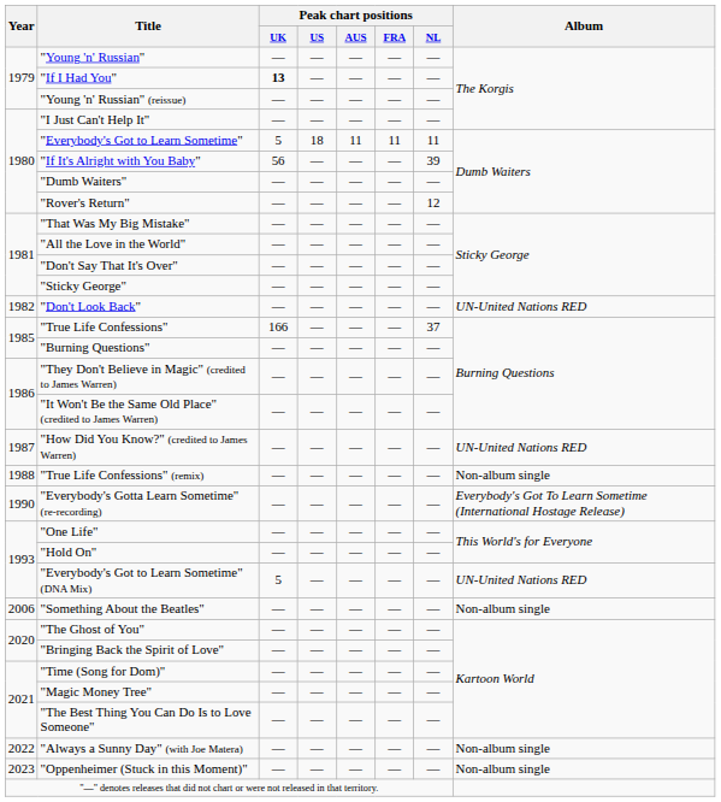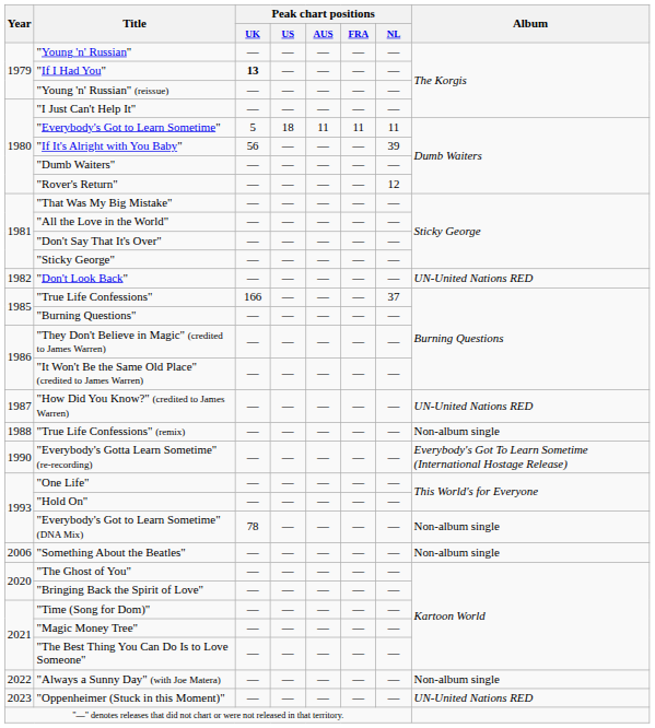 <table class="wikitable">
 <tr>
 <th scope="col" rowspan="2">Year</th>
 <th scope="col" rowspan="2">Title</th>
 <th scope="col" colspan="5">Peak chart positions</th>
 <th scope="col" rowspan="2">Album</th>
 </tr>
 <tr>
 <th style="width:40px;"><small><a href='#'>UK</a></small><br></th>
 <th style="width:40px;"><small><a href='#'>US</a></small><br></th>
 <th style="width:40px;"><small><a href='#'>AUS</a></small><br></th>
 <th style="width:40px;"><small><a href='#'>FRA</a></small><br></th>
 <th style="width:40px;"><small><a href='#'>NL</a></small><br></th>
 </tr>
 <tr>
 <td rowspan="3">1979</td>
 <td>"<a href='#'>Young 'n' Russian</a>"</td>
 <td align=center>―</td>
 <td align=center>―</td>
 <td align=center>―</td>
 <td align=center>―</td>
 <td align=center>―</td>
 <td style="text-align:left;" rowspan="4"><em>The Korgis</em></td>
 </tr>
 <tr>
 <td>"<a href='#'>If I Had You</a>"</td>
 <td align=center><strong>13</strong></td>
 <td align=center>―</td>
 <td align=center>―</td>
 <td align=center>―</td>
 <td align=center>―</td>
 </tr>
 <tr>
 <td>"Young 'n' Russian" <small>(reissue)</small></td>
 <td align=center>―</td>
 <td align=center>―</td>
 <td align=center>―</td>
 <td align=center>―</td>
 <td align=center>―</td>
 </tr>
 <tr>
 <td rowspan="5">1980</td>
 <td>"I Just Can't Help It"</td>
 <td align=center>―</td>
 <td align=center>―</td>
 <td align=center>―</td>
 <td align=center>―</td>
 <td align=center>―</td>
 </tr>
 <tr>
 <td>"<a href='#'>Everybody's Got to Learn Sometime</a>"</td>
 <td align=center>5</td>
 <td align=center>18</td>
 <td align=center>11</td>
 <td align=center>11</td>
 <td align=center>11</td>
 <td style="text-align:left;" rowspan="4"><em>Dumb Waiters</em></td>
 </tr>
 <tr>
 <td>"<a href='#'>If It's Alright with You Baby</a>"</td>
 <td align=center>56</td>
 <td align=center>―</td>
 <td align=center>―</td>
 <td align=center>―</td>
 <td align=center>39</td>
 </tr>
 <tr>
 <td>"Dumb Waiters"</td>
 <td align=center>―</td>
 <td align=center>―</td>
 <td align=center>―</td>
 <td align=center>―</td>
 <td align=center>―</td>
 </tr>
 <tr>
 <td>"Rover's Return"</td>
 <td align=center>―</td>
 <td align=center>―</td>
 <td align=center>―</td>
 <td align=center>―</td>
 <td align=center>12</td>
 </tr>
 <tr>
 <td rowspan="4">1981</td>
 <td>"That Was My Big Mistake"</td>
 <td align=center>―</td>
 <td align=center>―</td>
 <td align=center>―</td>
 <td align=center>―</td>
 <td align=center>―</td>
 <td style="text-align:left;" rowspan="4"><em>Sticky George</em></td>
 </tr>
 <tr>
 <td>"All the Love in the World"</td>
 <td align=center>―</td>
 <td align=center>―</td>
 <td align=center>―</td>
 <td align=center>―</td>
 <td align=center>―</td>
 </tr>
 <tr>
 <td>"Don't Say That It's Over"</td>
 <td align=center>―</td>
 <td align=center>―</td>
 <td align=center>―</td>
 <td align=center>―</td>
 <td align=center>―</td>
 </tr>
 <tr>
 <td>"Sticky George"</td>
 <td align=center>―</td>
 <td align=center>―</td>
 <td align=center>―</td>
 <td align=center>―</td>
 <td align=center>―</td>
 </tr>
 <tr>
 <td>1982</td>
 <td>"<a href='#'>Don't Look Back</a>"</td>
 <td align=center>―</td>
 <td align=center>―</td>
 <td align=center>―</td>
 <td align=center>―</td>
 <td align=center>―</td>
 <td style="text-align:left;"><em>UN-United Nations RED</em></td>
 </tr>
 <tr>
 <td rowspan="2">1985</td>
 <td>"True Life Confessions"</td>
 <td align=center>166</td>
 <td align=center>―</td>
 <td align=center>―</td>
 <td align=center>―</td>
 <td align=center>37</td>
 <td style="text-align:left;" rowspan="4"><em>Burning Questions</em></td>
 </tr>
 <tr>
 <td>"Burning Questions"</td>
 <td align=center>―</td>
 <td align=center>―</td>
 <td align=center>―</td>
 <td align=center>―</td>
 <td align=center>―</td>
 </tr>
 <tr>
 <td rowspan="2">1986</td>
 <td>"They Don't Believe in Magic" <small>(credited to James Warren)</small></td>
 <td align=center>―</td>
 <td align=center>―</td>
 <td align=center>―</td>
 <td align=center>―</td>
 <td align=center>―</td>
 </tr>
 <tr>
 <td>"It Won't Be the Same Old Place" <small>(credited to James Warren)</small></td>
 <td align=center>―</td>
 <td align=center>―</td>
 <td align=center>―</td>
 <td align=center>―</td>
 <td align=center>―</td>
 </tr>
 <tr>
 <td>1987</td>
 <td>"How Did You Know?" <small>(credited to James Warren)</small></td>
 <td align=center>―</td>
 <td align=center>―</td>
 <td align=center>―</td>
 <td align=center>―</td>
 <td align=center>―</td>
 <td style="text-align:left;"><em>UN-United Nations RED</em></td>
 </tr>
 <tr>
 <td>1988</td>
 <td>"True Life Confessions" <small>(remix)</small></td>
 <td align=center>―</td>
 <td align=center>―</td>
 <td align=center>―</td>
 <td align=center>―</td>
 <td align=center>―</td>
 <td style="text-align:left;">Non-album single</td>
 </tr>
 <tr>
 <td>1990</td>
 <td>"Everybody's Gotta Learn Sometime" <small>(re-recording)</small></td>
 <td align=center>―</td>
 <td align=center>―</td>
 <td align=center>―</td>
 <td align=center>―</td>
 <td align=center>―</td>
 <td style="text-align:left;"><em>Everybody's Got To Learn Sometime (International Hostage Release)</em></td>
 </tr>
 <tr>
 <td rowspan="3">1993</td>
 <td>"One Life"</td>
 <td align=center>―</td>
 <td align=center>―</td>
 <td align=center>―</td>
 <td align=center>―</td>
 <td align=center>―</td>
 <td style="text-align:left;" rowspan="2"><em>This World's for Everyone</em></td>
 </tr>
 <tr>
 <td>"Hold On"</td>
 <td align=center>―</td>
 <td align=center>―</td>
 <td align=center>―</td>
 <td align=center>―</td>
 <td align=center>―</td>
 </tr>
 <tr>
 <td>"Everybody's Got to Learn Sometime" <small>(DNA Mix)</small></td>
-<td align=center>5</td>
+<td align=center>78</td>
 <td align=center>―</td>
 <td align=center>―</td>
 <td align=center>―</td>
 <td align=center>―</td>
-<td style="text-align:left;"><em>UN-United Nations RED</em></td>
+<td style="text-align:left;">Non-album single</td>
 </tr>
 <tr>
 <td>2006</td>
 <td>"Something About the Beatles"</td>
 <td align=center>―</td>
 <td align=center>―</td>
 <td align=center>―</td>
 <td align=center>―</td>
 <td align=center>―</td>
 <td style="text-align:left;">Non-album single</td>
 </tr>
 <tr>
 <td rowspan="2">2020</td>
 <td>"The Ghost of You"</td>
 <td align=center>―</td>
 <td align=center>―</td>
 <td align=center>―</td>
 <td align=center>―</td>
 <td align=center>―</td>
 <td style="text-align:left;" rowspan="5"><em>Kartoon World</em></td>
 </tr>
 <tr>
 <td>"Bringing Back the Spirit of Love"</td>
 <td align=center>―</td>
 <td align=center>―</td>
 <td align=center>―</td>
 <td align=center>―</td>
 <td align=center>―</td>
 </tr>
 <tr>
 <td rowspan="3">2021</td>
 <td>"Time (Song for Dom)"</td>
 <td align=center>―</td>
 <td align=center>―</td>
 <td align=center>―</td>
 <td align=center>―</td>
 <td align=center>―</td>
 </tr>
 <tr>
 <td>"Magic Money Tree"</td>
 <td align=center>―</td>
 <td align=center>―</td>
 <td align=center>―</td>
 <td align=center>―</td>
 <td align=center>―</td>
 </tr>
 <tr>
 <td>"The Best Thing You Can Do Is to Love Someone"</td>
 <td align=center>―</td>
 <td align=center>―</td>
 <td align=center>―</td>
 <td align=center>―</td>
 <td align=center>―</td>
 </tr>
 <tr>
 <td>2022</td>
 <td>"Always a Sunny Day" <small>(with Joe Matera)</small></td>
 <td align=center>―</td>
 <td align=center>―</td>
 <td align=center>―</td>
 <td align=center>―</td>
 <td align=center>―</td>
 <td style="text-align:left;">Non-album single</td>
 </tr>
 <tr>
 <td>2023</td>
 <td>"Oppenheimer (Stuck in this Moment)"</td>
 <td align=center>―</td>
 <td align=center>―</td>
 <td align=center>―</td>
 <td align=center>―</td>
 <td align=center>―</td>
-<td style="text-align:left;">Non-album single</td>
+<td style="text-align:left;"><em>UN-United Nations RED</em></td>
 </tr>
 <tr>
 <td colspan="7" style="text-align:center; font-size:9pt;">"—" denotes releases that did not chart or were not released in that territory.</td>
 </tr>
 </table>
